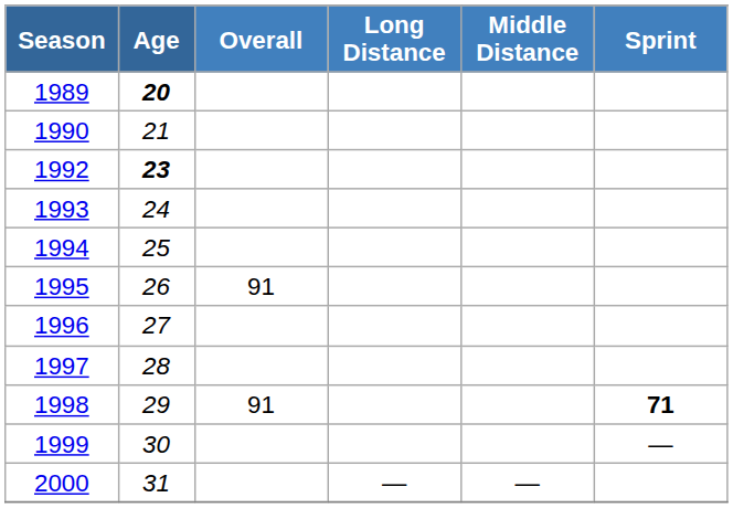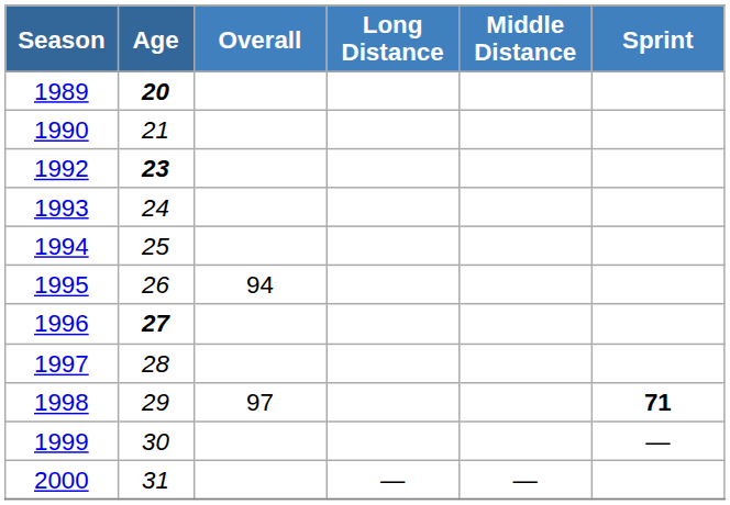 <table class="wikitable" style="font-size:95%; text-align:center; border:grey solid 1px; border-collapse:collapse; background:#ffffff;">
 <tr>
 <th style="background-color:#369; color:white; width:60px;" rowspan="2"> Season </th>
 <th style="background-color:#369; color:white; width:40px;" rowspan="2"> Age </th>
 </tr>
 <tr>
 <th style="background-color:#4180be; color:white; width:75px;">Overall</th>
 <th style="background-color:#4180be; color:white; width:75px;">Long Distance</th>
 <th style="background-color:#4180be; color:white; width:75px;">Middle Distance</th>
 <th style="background-color:#4180be; color:white; width:75px;">Sprint</th>
 </tr>
 <tr>
 <td><a href='#'>1989</a></td>
 <td><strong><em>20</em></strong></td>
 <td></td>
 <td></td>
 <td></td>
 <td></td>
 </tr>
 <tr>
 <td><a href='#'>1990</a></td>
 <td><em>21</em></td>
 <td></td>
 <td></td>
 <td></td>
 <td></td>
 </tr>
 <tr>
 <td><a href='#'>1992</a></td>
 <td><strong><em>23</em></strong></td>
 <td></td>
 <td></td>
 <td></td>
 <td></td>
 </tr>
 <tr>
 <td><a href='#'>1993</a></td>
 <td><em>24</em></td>
 <td></td>
 <td></td>
 <td></td>
 <td></td>
 </tr>
 <tr>
 <td><a href='#'>1994</a></td>
 <td><em>25</em></td>
 <td></td>
 <td></td>
 <td></td>
 <td></td>
 </tr>
 <tr>
 <td><a href='#'>1995</a></td>
 <td><em>26</em></td>
-<td>91</td>
+<td>94</td>
 <td></td>
 <td></td>
 <td></td>
 </tr>
 <tr>
 <td><a href='#'>1996</a></td>
-<td><em>27</em></td>
+<td><strong><em>27</em></strong></td>
 <td></td>
 <td></td>
 <td></td>
 <td></td>
 </tr>
 <tr>
 <td><a href='#'>1997</a></td>
 <td><em>28</em></td>
 <td></td>
 <td></td>
 <td></td>
 <td></td>
 </tr>
 <tr>
 <td><a href='#'>1998</a></td>
 <td><em>29</em></td>
-<td>91</td>
+<td>97</td>
 <td></td>
 <td></td>
 <td><strong>71</strong></td>
 </tr>
 <tr>
 <td><a href='#'>1999</a></td>
 <td><em>30</em></td>
 <td></td>
 <td></td>
 <td></td>
 <td>—</td>
 </tr>
 <tr>
 <td><a href='#'>2000</a></td>
 <td><em>31</em></td>
 <td></td>
 <td>—</td>
 <td>—</td>
 <td></td>
 </tr>
 <tr>
 </tr>
 </table>
